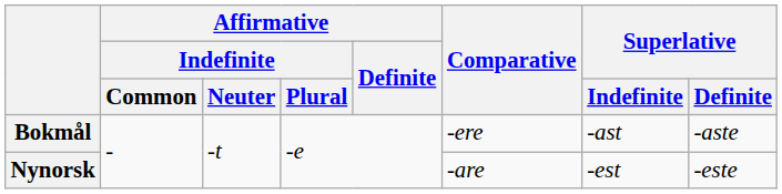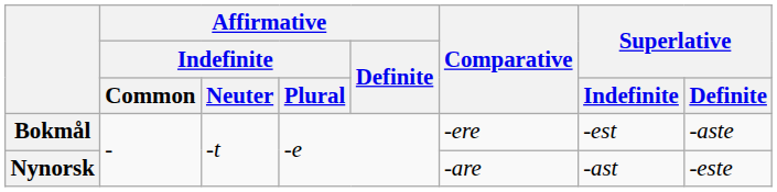 <table class="wikitable">
 <tr>
 <th rowspan="3"></th>
 <th colspan="5"><a href='#'>Affirmative</a></th>
 <th rowspan="3"><a href='#'>Comparative</a></th>
 <th colspan="2" rowspan="2"><a href='#'>Superlative</a></th>
 </tr>
 <tr>
 <th colspan="4"><a href='#'>Indefinite</a></th>
 <th rowspan="2"><a href='#'>Definite</a></th>
 </tr>
 <tr>
 <th colspan="2">Common</th>
 <th><a href='#'>Neuter</a></th>
 <th><a href='#'>Plural</a></th>
 <th><a href='#'>Indefinite</a></th>
 <th><a href='#'>Definite</a></th>
 </tr>
 <tr>
 <th>Bokmål</th>
 <td colspan="2" rowspan="2"><em>-</em></td>
 <td rowspan="2"><em>-t</em></td>
 <td colspan="2" rowspan="2"><em>-e</em></td>
 <td><em>-ere</em></td>
-<td><em>-ast</em></td>
+<td><em>-est</em></td>
 <td><em>-aste</em></td>
 </tr>
 <tr>
 <th>Nynorsk</th>
 <td><em>-are</em></td>
-<td><em>-est</em></td>
+<td><em>-ast</em></td>
 <td><em>-este</em></td>
 </tr>
 </table>
